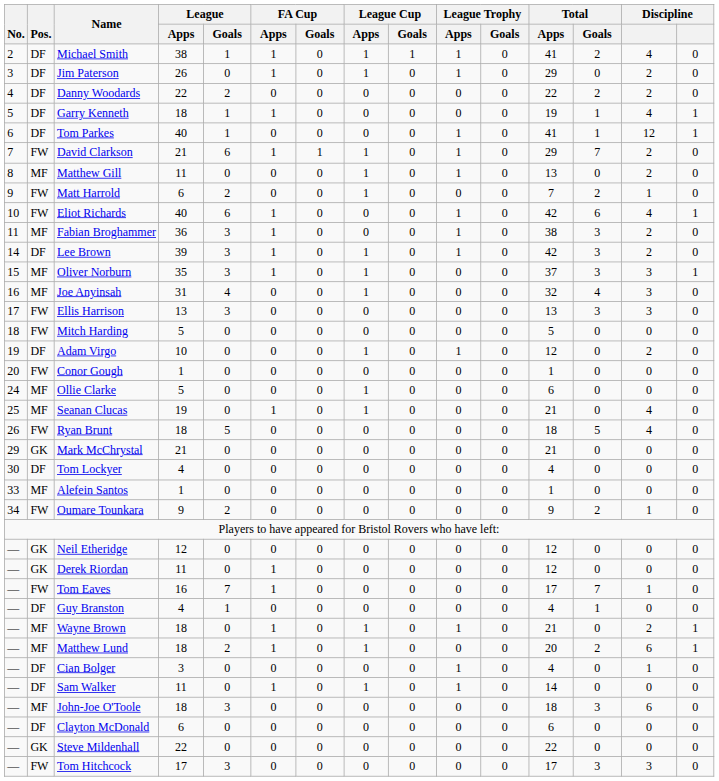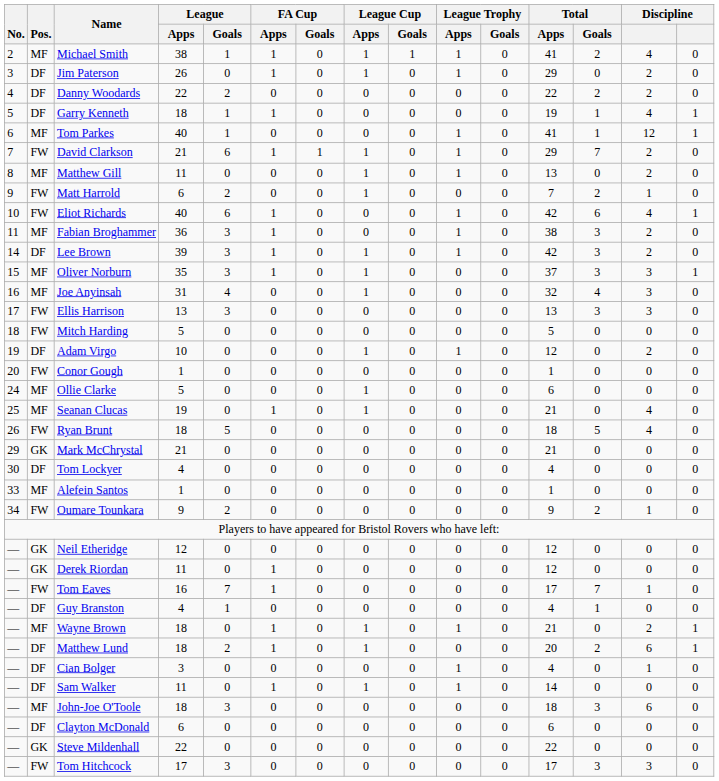 <table class="wikitable" style="text-align:center; font-size:95%;">
 <tr>
 <th rowspan="2" style="vertical-align:bottom;">No.</th>
 <th rowspan="2" style="vertical-align:bottom;">Pos.</th>
 <th rowspan="2">Name</th>
 <th colspan="2" style="width:110px;">League</th>
 <th colspan="2" style="width:110px;">FA Cup</th>
 <th colspan="2" style="width:110px;">League Cup</th>
 <th colspan="2" style="width:110px;">League Trophy</th>
 <th colspan="2" style="width:110px;">Total</th>
 <th colspan="2" style="width:110px;">Discipline</th>
 </tr>
 <tr>
 <th>Apps</th>
 <th>Goals</th>
 <th>Apps</th>
 <th>Goals</th>
 <th>Apps</th>
 <th>Goals</th>
 <th>Apps</th>
 <th>Goals</th>
 <th>Apps</th>
 <th>Goals</th>
 <th></th>
 <th></th>
 </tr>
 <tr>
 <td align="left">2</td>
-<td align="left">DF</td>
+<td align="left">MF</td>
 <td align="left"> <a href='#'>Michael Smith</a></td>
 <td>38</td>
 <td>1</td>
 <td>1</td>
 <td>0</td>
 <td>1</td>
 <td>1</td>
 <td>1</td>
 <td>0</td>
 <td>41</td>
 <td>2</td>
 <td>4</td>
 <td>0</td>
 </tr>
 <tr>
 <td align="left">3</td>
 <td align="left">DF</td>
 <td align="left"> <a href='#'>Jim Paterson</a></td>
 <td>26</td>
 <td>0</td>
 <td>1</td>
 <td>0</td>
 <td>1</td>
 <td>0</td>
 <td>1</td>
 <td>0</td>
 <td>29</td>
 <td>0</td>
 <td>2</td>
 <td>0</td>
 </tr>
 <tr>
 <td align="left">4</td>
 <td align="left">DF</td>
 <td align="left"> <a href='#'>Danny Woodards</a></td>
 <td>22</td>
 <td>2</td>
 <td>0</td>
 <td>0</td>
 <td>0</td>
 <td>0</td>
 <td>0</td>
 <td>0</td>
 <td>22</td>
 <td>2</td>
 <td>2</td>
 <td>0</td>
 </tr>
 <tr>
 <td align="left">5</td>
 <td align="left">DF</td>
 <td align="left"> <a href='#'>Garry Kenneth</a></td>
 <td>18</td>
 <td>1</td>
 <td>1</td>
 <td>0</td>
 <td>0</td>
 <td>0</td>
 <td>0</td>
 <td>0</td>
 <td>19</td>
 <td>1</td>
 <td>4</td>
 <td>1</td>
 </tr>
 <tr>
 <td align="left">6</td>
-<td align="left">DF</td>
+<td align="left">MF</td>
 <td align="left"> <a href='#'>Tom Parkes</a></td>
 <td>40</td>
 <td>1</td>
 <td>0</td>
 <td>0</td>
 <td>0</td>
 <td>0</td>
 <td>1</td>
 <td>0</td>
 <td>41</td>
 <td>1</td>
 <td>12</td>
 <td>1</td>
 </tr>
 <tr>
 <td align="left">7</td>
 <td align="left">FW</td>
 <td align="left"> <a href='#'>David Clarkson</a></td>
 <td>21</td>
 <td>6</td>
 <td>1</td>
 <td>1</td>
 <td>1</td>
 <td>0</td>
 <td>1</td>
 <td>0</td>
 <td>29</td>
 <td>7</td>
 <td>2</td>
 <td>0</td>
 </tr>
 <tr>
 <td align="left">8</td>
 <td align="left">MF</td>
 <td align="left"> <a href='#'>Matthew Gill</a></td>
 <td>11</td>
 <td>0</td>
 <td>0</td>
 <td>0</td>
 <td>1</td>
 <td>0</td>
 <td>1</td>
 <td>0</td>
 <td>13</td>
 <td>0</td>
 <td>2</td>
 <td>0</td>
 </tr>
 <tr>
 <td align="left">9</td>
 <td align="left">FW</td>
 <td align="left"> <a href='#'>Matt Harrold</a></td>
 <td>6</td>
 <td>2</td>
 <td>0</td>
 <td>0</td>
 <td>1</td>
 <td>0</td>
 <td>0</td>
 <td>0</td>
 <td>7</td>
 <td>2</td>
 <td>1</td>
 <td>0</td>
 </tr>
 <tr>
 <td align="left">10</td>
 <td align="left">FW</td>
 <td align="left"> <a href='#'>Eliot Richards</a></td>
 <td>40</td>
 <td>6</td>
 <td>1</td>
 <td>0</td>
 <td>0</td>
 <td>0</td>
 <td>1</td>
 <td>0</td>
 <td>42</td>
 <td>6</td>
 <td>4</td>
 <td>1</td>
 </tr>
 <tr>
 <td align="left">11</td>
 <td align="left">MF</td>
 <td align="left"> <a href='#'>Fabian Broghammer</a></td>
 <td>36</td>
 <td>3</td>
 <td>1</td>
 <td>0</td>
 <td>0</td>
 <td>0</td>
 <td>1</td>
 <td>0</td>
 <td>38</td>
 <td>3</td>
 <td>2</td>
 <td>0</td>
 </tr>
 <tr>
 <td align="left">14</td>
 <td align="left">DF</td>
 <td align="left"> <a href='#'>Lee Brown</a></td>
 <td>39</td>
 <td>3</td>
 <td>1</td>
 <td>0</td>
 <td>1</td>
 <td>0</td>
 <td>1</td>
 <td>0</td>
 <td>42</td>
 <td>3</td>
 <td>2</td>
 <td>0</td>
 </tr>
 <tr>
 <td align="left">15</td>
 <td align="left">MF</td>
 <td align="left"> <a href='#'>Oliver Norburn</a></td>
 <td>35</td>
 <td>3</td>
 <td>1</td>
 <td>0</td>
 <td>1</td>
 <td>0</td>
 <td>0</td>
 <td>0</td>
 <td>37</td>
 <td>3</td>
 <td>3</td>
 <td>1</td>
 </tr>
 <tr>
 <td align="left">16</td>
 <td align="left">MF</td>
 <td align="left"> <a href='#'>Joe Anyinsah</a></td>
 <td>31</td>
 <td>4</td>
 <td>0</td>
 <td>0</td>
 <td>1</td>
 <td>0</td>
 <td>0</td>
 <td>0</td>
 <td>32</td>
 <td>4</td>
 <td>3</td>
 <td>0</td>
 </tr>
 <tr>
 <td align="left">17</td>
 <td align="left">FW</td>
 <td align="left"> <a href='#'>Ellis Harrison</a></td>
 <td>13</td>
 <td>3</td>
 <td>0</td>
 <td>0</td>
 <td>0</td>
 <td>0</td>
 <td>0</td>
 <td>0</td>
 <td>13</td>
 <td>3</td>
 <td>3</td>
 <td>0</td>
 </tr>
 <tr>
 <td align="left">18</td>
 <td align="left">FW</td>
 <td align="left"> <a href='#'>Mitch Harding</a></td>
 <td>5</td>
 <td>0</td>
 <td>0</td>
 <td>0</td>
 <td>0</td>
 <td>0</td>
 <td>0</td>
 <td>0</td>
 <td>5</td>
 <td>0</td>
 <td>0</td>
 <td>0</td>
 </tr>
 <tr>
 <td align="left">19</td>
 <td align="left">DF</td>
 <td align="left"> <a href='#'>Adam Virgo</a></td>
 <td>10</td>
 <td>0</td>
 <td>0</td>
 <td>0</td>
 <td>1</td>
 <td>0</td>
 <td>1</td>
 <td>0</td>
 <td>12</td>
 <td>0</td>
 <td>2</td>
 <td>0</td>
 </tr>
 <tr>
 <td align="left">20</td>
 <td align="left">FW</td>
 <td align="left"> <a href='#'>Conor Gough</a></td>
 <td>1</td>
 <td>0</td>
 <td>0</td>
 <td>0</td>
 <td>0</td>
 <td>0</td>
 <td>0</td>
 <td>0</td>
 <td>1</td>
 <td>0</td>
 <td>0</td>
 <td>0</td>
 </tr>
 <tr>
 <td align="left">24</td>
 <td align="left">MF</td>
 <td align="left"> <a href='#'>Ollie Clarke</a></td>
 <td>5</td>
 <td>0</td>
 <td>0</td>
 <td>0</td>
 <td>1</td>
 <td>0</td>
 <td>0</td>
 <td>0</td>
 <td>6</td>
 <td>0</td>
 <td>0</td>
 <td>0</td>
 </tr>
 <tr>
 <td align="left">25</td>
 <td align="left">MF</td>
 <td align="left"> <a href='#'>Seanan Clucas</a></td>
 <td>19</td>
 <td>0</td>
 <td>1</td>
 <td>0</td>
 <td>1</td>
 <td>0</td>
 <td>0</td>
 <td>0</td>
 <td>21</td>
 <td>0</td>
 <td>4</td>
 <td>0</td>
 </tr>
 <tr>
 <td align="left">26</td>
 <td align="left">FW</td>
 <td align="left"> <a href='#'>Ryan Brunt</a></td>
 <td>18</td>
 <td>5</td>
 <td>0</td>
 <td>0</td>
 <td>0</td>
 <td>0</td>
 <td>0</td>
 <td>0</td>
 <td>18</td>
 <td>5</td>
 <td>4</td>
 <td>0</td>
 </tr>
 <tr>
 <td align="left">29</td>
 <td align="left">GK</td>
 <td align="left"> <a href='#'>Mark McChrystal</a></td>
 <td>21</td>
 <td>0</td>
 <td>0</td>
 <td>0</td>
 <td>0</td>
 <td>0</td>
 <td>0</td>
 <td>0</td>
 <td>21</td>
 <td>0</td>
 <td>0</td>
 <td>0</td>
 </tr>
 <tr>
 <td align="left">30</td>
 <td align="left">DF</td>
 <td align="left"> <a href='#'>Tom Lockyer</a></td>
 <td>4</td>
 <td>0</td>
 <td>0</td>
 <td>0</td>
 <td>0</td>
 <td>0</td>
 <td>0</td>
 <td>0</td>
 <td>4</td>
 <td>0</td>
 <td>0</td>
 <td>0</td>
 </tr>
 <tr>
 <td align="left">33</td>
 <td align="left">MF</td>
 <td align="left"> <a href='#'>Alefein Santos</a></td>
 <td>1</td>
 <td>0</td>
 <td>0</td>
 <td>0</td>
 <td>0</td>
 <td>0</td>
 <td>0</td>
 <td>0</td>
 <td>1</td>
 <td>0</td>
 <td>0</td>
 <td>0</td>
 </tr>
 <tr>
 <td align="left">34</td>
 <td align="left">FW</td>
 <td align="left"> <a href='#'>Oumare Tounkara</a></td>
 <td>9</td>
 <td>2</td>
 <td>0</td>
 <td>0</td>
 <td>0</td>
 <td>0</td>
 <td>0</td>
 <td>0</td>
 <td>9</td>
 <td>2</td>
 <td>1</td>
 <td>0</td>
 </tr>
 <tr>
 <td colspan="15">Players to have appeared for Bristol Rovers who have left:</td>
 </tr>
 <tr>
 <td align="left">—</td>
 <td align="left">GK</td>
 <td align="left"> <a href='#'>Neil Etheridge</a></td>
 <td>12</td>
 <td>0</td>
 <td>0</td>
 <td>0</td>
 <td>0</td>
 <td>0</td>
 <td>0</td>
 <td>0</td>
 <td>12</td>
 <td>0</td>
 <td>0</td>
 <td>0</td>
 </tr>
 <tr>
 <td align="left">—</td>
 <td align="left">GK</td>
 <td align="left"> <a href='#'>Derek Riordan</a></td>
 <td>11</td>
 <td>0</td>
 <td>1</td>
 <td>0</td>
 <td>0</td>
 <td>0</td>
 <td>0</td>
 <td>0</td>
 <td>12</td>
 <td>0</td>
 <td>0</td>
 <td>0</td>
 </tr>
 <tr>
 <td align="left">—</td>
 <td align="left">FW</td>
 <td align="left"> <a href='#'>Tom Eaves</a></td>
 <td>16</td>
 <td>7</td>
 <td>1</td>
 <td>0</td>
 <td>0</td>
 <td>0</td>
 <td>0</td>
 <td>0</td>
 <td>17</td>
 <td>7</td>
 <td>1</td>
 <td>0</td>
 </tr>
 <tr>
 <td align="left">—</td>
 <td align="left">DF</td>
 <td align="left"> <a href='#'>Guy Branston</a></td>
 <td>4</td>
 <td>1</td>
 <td>0</td>
 <td>0</td>
 <td>0</td>
 <td>0</td>
 <td>0</td>
 <td>0</td>
 <td>4</td>
 <td>1</td>
 <td>0</td>
 <td>0</td>
 </tr>
 <tr>
 <td align="left">—</td>
 <td align="left">MF</td>
 <td align="left"> <a href='#'>Wayne Brown</a></td>
 <td>18</td>
 <td>0</td>
 <td>1</td>
 <td>0</td>
 <td>1</td>
 <td>0</td>
 <td>1</td>
 <td>0</td>
 <td>21</td>
 <td>0</td>
 <td>2</td>
 <td>1</td>
 </tr>
 <tr>
 <td align="left">—</td>
-<td align="left">MF</td>
+<td align="left">DF</td>
 <td align="left"> <a href='#'>Matthew Lund</a></td>
 <td>18</td>
 <td>2</td>
 <td>1</td>
 <td>0</td>
 <td>1</td>
 <td>0</td>
 <td>0</td>
 <td>0</td>
 <td>20</td>
 <td>2</td>
 <td>6</td>
 <td>1</td>
 </tr>
 <tr>
 <td align="left">—</td>
 <td align="left">DF</td>
 <td align="left"> <a href='#'>Cian Bolger</a></td>
 <td>3</td>
 <td>0</td>
 <td>0</td>
 <td>0</td>
 <td>0</td>
 <td>0</td>
 <td>1</td>
 <td>0</td>
 <td>4</td>
 <td>0</td>
 <td>1</td>
 <td>0</td>
 </tr>
 <tr>
 <td align="left">—</td>
 <td align="left">DF</td>
 <td align="left"> <a href='#'>Sam Walker</a></td>
 <td>11</td>
 <td>0</td>
 <td>1</td>
 <td>0</td>
 <td>1</td>
 <td>0</td>
 <td>1</td>
 <td>0</td>
 <td>14</td>
 <td>0</td>
 <td>0</td>
 <td>0</td>
 </tr>
 <tr>
 <td align="left">—</td>
 <td align="left">MF</td>
 <td align="left"> <a href='#'>John-Joe O'Toole</a></td>
 <td>18</td>
 <td>3</td>
 <td>0</td>
 <td>0</td>
 <td>0</td>
 <td>0</td>
 <td>0</td>
 <td>0</td>
 <td>18</td>
 <td>3</td>
 <td>6</td>
 <td>0</td>
 </tr>
 <tr>
 <td align="left">—</td>
 <td align="left">DF</td>
 <td align="left"> <a href='#'>Clayton McDonald</a></td>
 <td>6</td>
 <td>0</td>
 <td>0</td>
 <td>0</td>
 <td>0</td>
 <td>0</td>
 <td>0</td>
 <td>0</td>
 <td>6</td>
 <td>0</td>
 <td>0</td>
 <td>0</td>
 </tr>
 <tr>
 <td align="left">—</td>
 <td align="left">GK</td>
 <td align="left"> <a href='#'>Steve Mildenhall</a></td>
 <td>22</td>
 <td>0</td>
 <td>0</td>
 <td>0</td>
 <td>0</td>
 <td>0</td>
 <td>0</td>
 <td>0</td>
 <td>22</td>
 <td>0</td>
 <td>0</td>
 <td>0</td>
 </tr>
 <tr>
 <td align="left">—</td>
 <td align="left">FW</td>
 <td align="left"> <a href='#'>Tom Hitchcock</a></td>
 <td>17</td>
 <td>3</td>
 <td>0</td>
 <td>0</td>
 <td>0</td>
 <td>0</td>
 <td>0</td>
 <td>0</td>
 <td>17</td>
 <td>3</td>
 <td>3</td>
 <td>0</td>
 </tr>
 </table>
